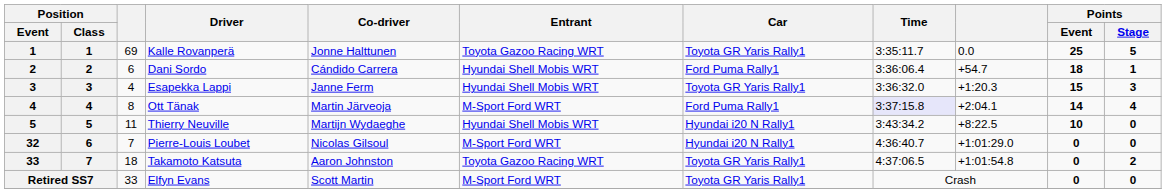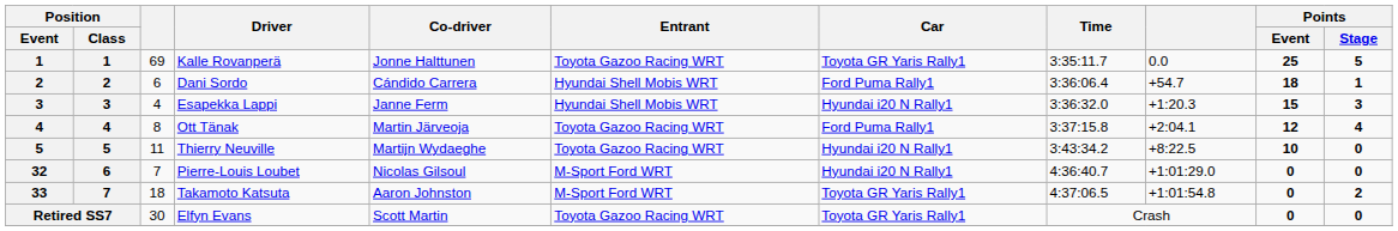 <table class="wikitable" width=85% style="font-size: 85%;">
 <tr>
 <th colspan="2">Position</th>
 <th rowspan="2"></th>
 <th rowspan="2">Driver</th>
 <th rowspan="2">Co-driver</th>
 <th rowspan="2">Entrant</th>
 <th rowspan="2">Car</th>
 <th rowspan="2">Time</th>
 <th rowspan="2"></th>
 <th colspan="2">Points</th>
 </tr>
 <tr>
 <th>Event</th>
 <th>Class</th>
 <th>Event</th>
 <th><a href='#'>Stage</a></th>
 </tr>
 <tr>
 <th>1</th>
 <th>1</th>
 <td align="center">69</td>
 <td><a href='#'>Kalle Rovanperä</a></td>
 <td><a href='#'>Jonne Halttunen</a></td>
 <td><a href='#'>Toyota Gazoo Racing WRT</a></td>
 <td><a href='#'>Toyota GR Yaris Rally1</a></td>
 <td>3:35:11.7</td>
 <td>0.0</td>
 <td align="center"><strong>25</strong></td>
 <td align="center"><strong>5</strong></td>
 </tr>
 <tr>
 <th>2</th>
 <th>2</th>
 <td align="center">6</td>
 <td><a href='#'>Dani Sordo</a></td>
 <td><a href='#'>Cándido Carrera</a></td>
 <td><a href='#'>Hyundai Shell Mobis WRT</a></td>
 <td><a href='#'>Ford Puma Rally1</a></td>
 <td>3:36:06.4</td>
 <td>+54.7</td>
 <td align="center"><strong>18</strong></td>
 <td align="center"><strong>1</strong></td>
 </tr>
 <tr>
 <th>3</th>
 <th>3</th>
 <td align="center">4</td>
 <td><a href='#'>Esapekka Lappi</a></td>
 <td><a href='#'>Janne Ferm</a></td>
 <td><a href='#'>Hyundai Shell Mobis WRT</a></td>
-<td><a href='#'>Toyota GR Yaris Rally1</a></td>
+<td><a href='#'>Hyundai i20 N Rally1</a></td>
 <td>3:36:32.0</td>
 <td>+1:20.3</td>
 <td align="center"><strong>15</strong></td>
 <td align="center"><strong>3</strong></td>
 </tr>
 <tr>
 <th>4</th>
 <th>4</th>
 <td align="center">8</td>
 <td><a href='#'>Ott Tänak</a></td>
 <td><a href='#'>Martin Järveoja</a></td>
-<td><a href='#'>M-Sport Ford WRT</a></td>
+<td><a href='#'>Toyota Gazoo Racing WRT</a></td>
 <td><a href='#'>Ford Puma Rally1</a></td>
-<td style="background: lavender;">3:37:15.8</td>
+<td>3:37:15.8</td>
 <td>+2:04.1</td>
-<td align="center"><strong>14</strong></td>
+<td align="center"><strong>12</strong></td>
 <td align="center"><strong>4</strong></td>
 </tr>
 <tr>
 <th>5</th>
 <th>5</th>
 <td align="center">11</td>
 <td><a href='#'>Thierry Neuville</a></td>
 <td><a href='#'>Martijn Wydaeghe</a></td>
-<td><a href='#'>Hyundai Shell Mobis WRT</a></td>
+<td><a href='#'>Toyota Gazoo Racing WRT</a></td>
 <td><a href='#'>Hyundai i20 N Rally1</a></td>
 <td>3:43:34.2</td>
 <td>+8:22.5</td>
 <td align="center"><strong>10</strong></td>
 <td align="center"><strong>0</strong></td>
 </tr>
 <tr>
 <th>32</th>
 <th>6</th>
 <td align="center">7</td>
 <td><a href='#'>Pierre-Louis Loubet</a></td>
 <td><a href='#'>Nicolas Gilsoul</a></td>
 <td><a href='#'>M-Sport Ford WRT</a></td>
 <td><a href='#'>Hyundai i20 N Rally1</a></td>
 <td>4:36:40.7</td>
 <td>+1:01:29.0</td>
 <td align="center"><strong>0</strong></td>
 <td align="center"><strong>0</strong></td>
 </tr>
 <tr>
 <th>33</th>
 <th>7</th>
 <td align="center">18</td>
 <td><a href='#'>Takamoto Katsuta</a></td>
 <td><a href='#'>Aaron Johnston</a></td>
-<td><a href='#'>Toyota Gazoo Racing WRT</a></td>
+<td><a href='#'>M-Sport Ford WRT</a></td>
 <td><a href='#'>Toyota GR Yaris Rally1</a></td>
 <td>4:37:06.5</td>
 <td>+1:01:54.8</td>
 <td align="center"><strong>0</strong></td>
 <td align="center"><strong>2</strong></td>
 </tr>
 <tr>
 <th colspan="2">Retired SS7</th>
-<td align="center">33</td>
+<td align="center">30</td>
 <td><a href='#'>Elfyn Evans</a></td>
 <td><a href='#'>Scott Martin</a></td>
-<td><a href='#'>M-Sport Ford WRT</a></td>
+<td><a href='#'>Toyota Gazoo Racing WRT</a></td>
 <td><a href='#'>Toyota GR Yaris Rally1</a></td>
 <td colspan="2" align="center">Crash</td>
 <td align="center"><strong>0</strong></td>
 <td align="center"><strong>0</strong></td>
 </tr>
 <tr>
 </tr>
 </table>
